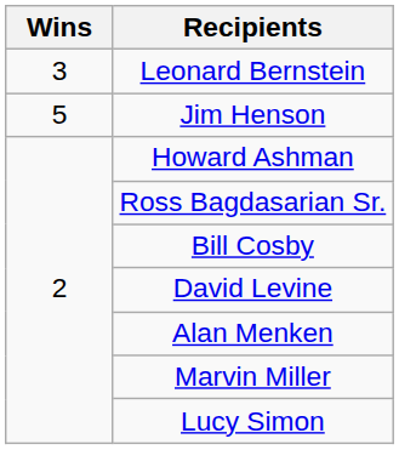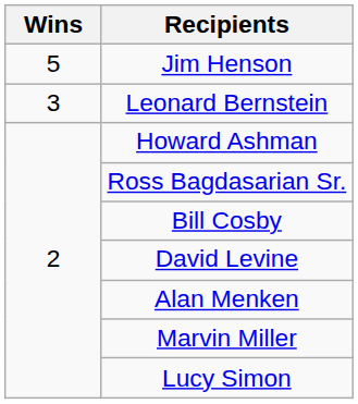 <table class="wikitable" style="text-align: center;">
 <tr>
 <th scope="col" width="55">Wins</th>
 <th scope="col" align="center">Recipients</th>
 </tr>
 <tr>
+<td>5</td>
+<td><a href='#'>Jim Henson</a></td>
+</tr>
+<tr>
 <td>3</td>
 <td><a href='#'>Leonard Bernstein</a></td>
-</tr>
-<tr>
-<td>5</td>
-<td><a href='#'>Jim Henson</a></td>
 </tr>
 <tr>
 <td rowspan="7">2</td>
 <td><a href='#'>Howard Ashman</a></td>
 </tr>
 <tr>
 <td><a href='#'>Ross Bagdasarian Sr.</a></td>
 </tr>
 <tr>
 <td><a href='#'>Bill Cosby</a></td>
 </tr>
 <tr>
 <td><a href='#'>David Levine</a></td>
 </tr>
 <tr>
 <td><a href='#'>Alan Menken</a></td>
 </tr>
 <tr>
 <td><a href='#'>Marvin Miller</a></td>
 </tr>
 <tr>
 <td><a href='#'>Lucy Simon</a></td>
 </tr>
 </table>
